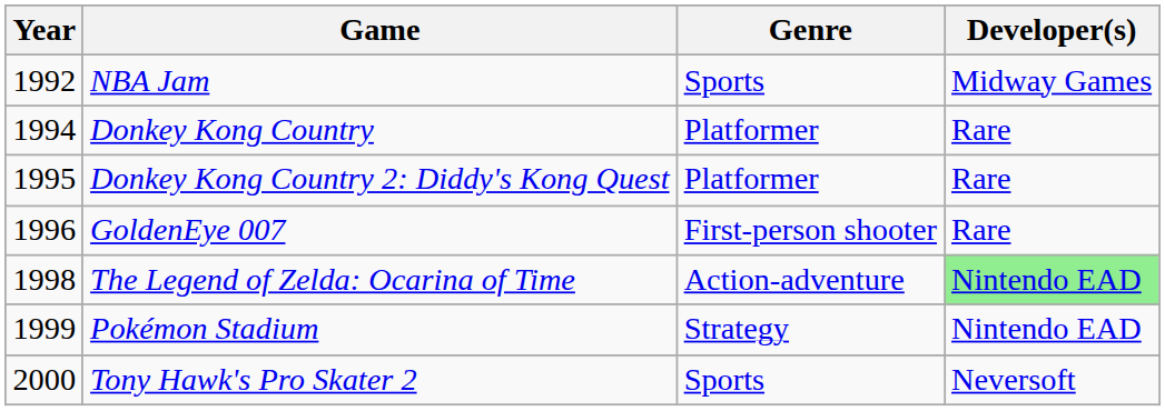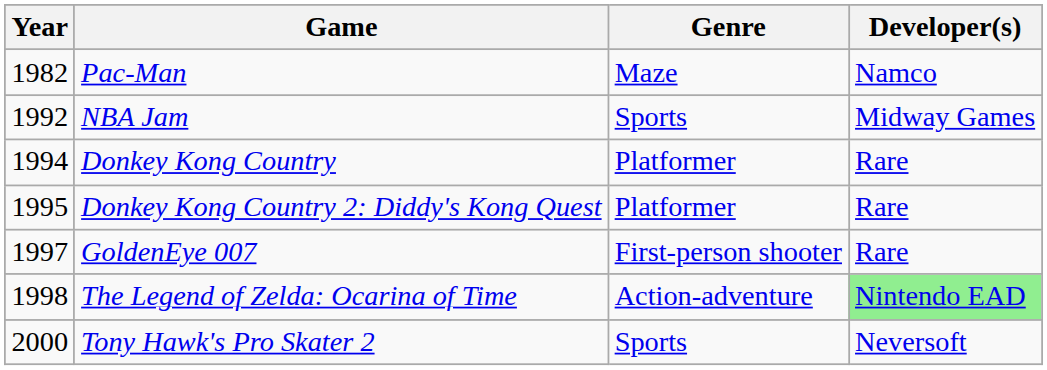 <table class="wikitable">
 <tr>
 <th>Year</th>
 <th>Game</th>
 <th>Genre</th>
 <th>Developer(s)</th>
+</tr>
+<tr>
+<td>1982</td>
+<td><em><a href='#'>Pac-Man</a></em></td>
+<td><a href='#'>Maze</a></td>
+<td><a href='#'>Namco</a></td>
 </tr>
 <tr>
 <td>1992</td>
 <td><em><a href='#'>NBA Jam</a></em></td>
 <td><a href='#'>Sports</a></td>
 <td><a href='#'>Midway Games</a></td>
 </tr>
 <tr>
 <td>1994</td>
 <td><em><a href='#'>Donkey Kong Country</a></em></td>
 <td><a href='#'>Platformer</a></td>
 <td><a href='#'>Rare</a></td>
 </tr>
 <tr>
 <td>1995</td>
 <td><em><a href='#'>Donkey Kong Country 2: Diddy's Kong Quest</a></em></td>
 <td><a href='#'>Platformer</a></td>
 <td><a href='#'>Rare</a></td>
 </tr>
 <tr>
-<td>1996</td>
+<td>1997</td>
 <td><em><a href='#'>GoldenEye 007</a></em></td>
 <td><a href='#'>First-person shooter</a></td>
 <td><a href='#'>Rare</a></td>
 </tr>
 <tr>
 <td>1998</td>
 <td><em><a href='#'>The Legend of Zelda: Ocarina of Time</a></em></td>
 <td><a href='#'>Action-adventure</a></td>
 <td style="background: lightgreen;"><a href='#'>Nintendo EAD</a></td>
 </tr>
 <tr>
-<td>1999</td>
-<td><em><a href='#'>Pokémon Stadium</a></em></td>
-<td><a href='#'>Strategy</a></td>
-<td><a href='#'>Nintendo EAD</a></td>
-</tr>
-<tr>
 <td>2000</td>
 <td><em><a href='#'>Tony Hawk's Pro Skater 2</a></em></td>
 <td><a href='#'>Sports</a></td>
 <td><a href='#'>Neversoft</a></td>
 </tr>
 </table>
